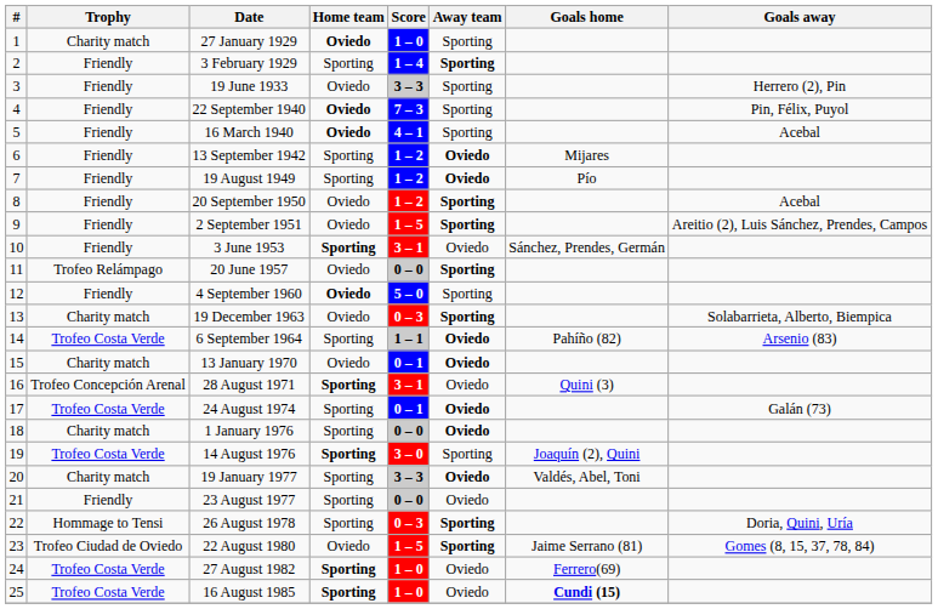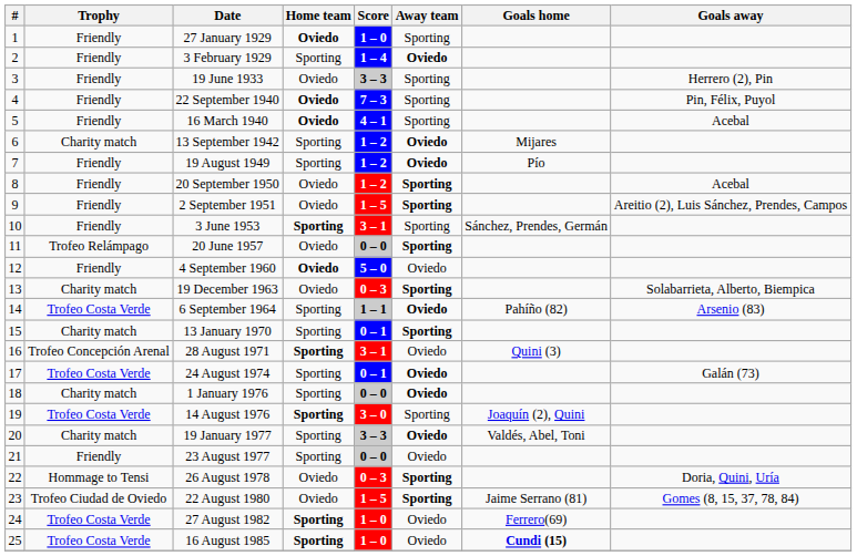 <table class="wikitable" style="text-align: center; width=25%; font-size: 11px">
 <tr>
 <th>#</th>
 <th>Trophy</th>
 <th>Date</th>
 <th>Home team</th>
 <th>Score</th>
 <th>Away team</th>
 <th>Goals home</th>
 <th>Goals away</th>
 </tr>
 <tr>
 <td>1</td>
-<td>Charity match</td>
+<td>Friendly</td>
 <td>27 January 1929</td>
 <td><strong>Oviedo</strong></td>
 <td style="color:#FFFFFF; background:#0000FF"><strong>1 – 0</strong></td>
 <td>Sporting</td>
 <td></td>
 <td></td>
 </tr>
 <tr>
 <td>2</td>
 <td>Friendly</td>
 <td>3 February 1929</td>
 <td>Sporting</td>
 <td style="color:#FFFFFF; background:#0000FF"><strong>1 – 4</strong></td>
-<td><strong>Sporting</strong></td>
+<td><strong>Oviedo</strong></td>
 <td></td>
 <td></td>
 </tr>
 <tr>
 <td>3</td>
 <td>Friendly</td>
 <td>19 June 1933</td>
 <td>Oviedo</td>
 <td style="color:#000000; background:#CCCCCC"><strong>3 – 3</strong></td>
 <td>Sporting</td>
 <td></td>
 <td>Herrero (2), Pin</td>
 </tr>
 <tr>
 <td>4</td>
 <td>Friendly</td>
 <td>22 September 1940</td>
 <td><strong>Oviedo</strong></td>
 <td style="color:#FFFFFF; background:#0000FF"><strong>7 – 3</strong></td>
 <td>Sporting</td>
 <td></td>
 <td>Pin, Félix, Puyol</td>
 </tr>
 <tr>
 <td>5</td>
 <td>Friendly</td>
 <td>16 March 1940</td>
 <td><strong>Oviedo</strong></td>
 <td style="color:#FFFFFF; background:#0000FF"><strong>4 – 1</strong></td>
 <td>Sporting</td>
 <td></td>
 <td>Acebal</td>
 </tr>
 <tr>
 <td>6</td>
-<td>Friendly</td>
+<td>Charity match</td>
 <td>13 September 1942</td>
 <td>Sporting</td>
 <td style="color:#FFFFFF; background:#0000FF"><strong>1 – 2</strong></td>
 <td><strong>Oviedo</strong></td>
 <td>Mijares</td>
 <td></td>
 </tr>
 <tr>
 <td>7</td>
 <td>Friendly</td>
 <td>19 August 1949</td>
 <td>Sporting</td>
 <td style="color:#FFFFFF; background:#0000FF"><strong>1 – 2</strong></td>
 <td><strong>Oviedo</strong></td>
 <td>Pío</td>
 <td></td>
 </tr>
 <tr>
 <td>8</td>
 <td>Friendly</td>
 <td>20 September 1950</td>
 <td>Oviedo</td>
 <td style="color:#FFFFFF; background:#FF0000"><strong>1 – 2</strong></td>
 <td><strong>Sporting</strong></td>
 <td></td>
 <td>Acebal</td>
 </tr>
 <tr>
 <td>9</td>
 <td>Friendly</td>
 <td>2 September 1951</td>
 <td>Oviedo</td>
 <td style="color:#FFFFFF; background:#FF0000"><strong>1 – 5</strong></td>
 <td><strong>Sporting</strong></td>
 <td></td>
 <td>Areitio (2), Luis Sánchez, Prendes, Campos</td>
 </tr>
 <tr>
 <td>10</td>
 <td>Friendly</td>
 <td>3 June 1953</td>
 <td><strong>Sporting</strong></td>
 <td style="color:#FFFFFF; background:#FF0000"><strong>3 – 1</strong></td>
-<td>Oviedo</td>
+<td>Sporting</td>
 <td>Sánchez, Prendes, Germán</td>
 <td></td>
 </tr>
 <tr>
 <td>11</td>
 <td>Trofeo Relámpago</td>
 <td>20 June 1957</td>
 <td>Oviedo</td>
 <td style="color:#000000; background:#CCCCCC"><strong>0 – 0</strong></td>
 <td><strong>Sporting</strong></td>
 <td></td>
 <td></td>
 </tr>
 <tr>
 <td>12</td>
 <td>Friendly</td>
 <td>4 September 1960</td>
 <td><strong>Oviedo</strong></td>
 <td style="color:#FFFFFF; background:#0000FF"><strong>5 – 0</strong></td>
-<td>Sporting</td>
+<td>Oviedo</td>
 <td></td>
 <td></td>
 </tr>
 <tr>
 <td>13</td>
 <td>Charity match</td>
 <td>19 December 1963</td>
 <td>Oviedo</td>
 <td style="color:#FFFFFF; background:#FF0000"><strong>0 – 3</strong></td>
 <td><strong>Sporting</strong></td>
 <td></td>
 <td>Solabarrieta, Alberto, Biempica</td>
 </tr>
 <tr>
 <td>14</td>
 <td><a href='#'>Trofeo Costa Verde</a></td>
 <td>6 September 1964</td>
 <td>Sporting</td>
 <td style="color:#000000; background:#CCCCCC"><strong>1 – 1</strong></td>
 <td><strong>Oviedo</strong></td>
 <td>Pahíño (82)</td>
 <td><a href='#'>Arsenio</a> (83)</td>
 </tr>
 <tr>
 <td>15</td>
 <td>Charity match</td>
 <td>13 January 1970</td>
-<td>Oviedo</td>
+<td>Sporting</td>
 <td style="color:#FFFFFF; background:#0000FF"><strong>0 – 1</strong></td>
-<td><strong>Oviedo</strong></td>
+<td><strong>Sporting</strong></td>
 <td></td>
 <td></td>
 </tr>
 <tr>
 <td>16</td>
 <td>Trofeo Concepción Arenal</td>
 <td>28 August 1971</td>
 <td><strong>Sporting</strong></td>
 <td style="color:#FFFFFF; background:#FF0000"><strong>3 – 1</strong></td>
 <td>Oviedo</td>
 <td><a href='#'>Quini</a> (3)</td>
 <td></td>
 </tr>
 <tr>
 <td>17</td>
 <td><a href='#'>Trofeo Costa Verde</a></td>
 <td>24 August 1974</td>
 <td>Sporting</td>
 <td style="color:#FFFFFF; background:#0000FF"><strong>0 – 1</strong></td>
 <td><strong>Oviedo</strong></td>
 <td></td>
 <td>Galán (73)</td>
 </tr>
 <tr>
 <td>18</td>
 <td>Charity match</td>
 <td>1 January 1976</td>
 <td>Sporting</td>
 <td style="color:#000000; background:#CCCCCC"><strong>0 – 0</strong></td>
 <td><strong>Oviedo</strong></td>
 <td></td>
 <td></td>
 </tr>
 <tr>
 <td>19</td>
 <td><a href='#'>Trofeo Costa Verde</a></td>
 <td>14 August 1976</td>
 <td><strong>Sporting</strong></td>
 <td style="color:#FFFFFF; background:#FF0000"><strong>3 – 0</strong></td>
 <td>Sporting</td>
 <td><a href='#'>Joaquín</a> (2), <a href='#'>Quini</a></td>
 <td></td>
 </tr>
 <tr>
 <td>20</td>
 <td>Charity match</td>
 <td>19 January 1977</td>
 <td>Sporting</td>
 <td style="color:#000000; background:#CCCCCC"><strong>3 – 3</strong></td>
 <td><strong>Oviedo</strong></td>
 <td>Valdés, Abel, Toni</td>
 <td></td>
 </tr>
 <tr>
 <td>21</td>
 <td>Friendly</td>
 <td>23 August 1977</td>
 <td>Sporting</td>
 <td style="color:#000000; background:#CCCCCC"><strong>0 – 0</strong></td>
 <td>Oviedo</td>
 <td></td>
 <td></td>
 </tr>
 <tr>
 <td>22</td>
 <td>Hommage to Tensi</td>
 <td>26 August 1978</td>
-<td>Sporting</td>
+<td>Oviedo</td>
 <td style="color:#FFFFFF; background:#FF0000"><strong>0 – 3</strong></td>
 <td><strong>Sporting</strong></td>
 <td></td>
 <td>Doria, <a href='#'>Quini</a>, <a href='#'>Uría</a></td>
 </tr>
 <tr>
 <td>23</td>
 <td>Trofeo Ciudad de Oviedo</td>
 <td>22 August 1980</td>
 <td>Oviedo</td>
 <td style="color:#FFFFFF; background:#FF0000"><strong>1 – 5</strong></td>
 <td><strong>Sporting</strong></td>
 <td>Jaime Serrano (81)</td>
 <td><a href='#'>Gomes</a> (8, 15, 37, 78, 84)</td>
 </tr>
 <tr>
 <td>24</td>
 <td><a href='#'>Trofeo Costa Verde</a></td>
 <td>27 August 1982</td>
 <td><strong>Sporting</strong></td>
 <td style="color:#FFFFFF; background:#FF0000"><strong>1 – 0</strong></td>
 <td>Oviedo</td>
 <td><a href='#'>Ferrero</a>(69)</td>
 <td></td>
 </tr>
 <tr>
 <td>25</td>
 <td><a href='#'>Trofeo Costa Verde</a></td>
 <td>16 August 1985</td>
 <td><strong>Sporting</strong></td>
 <td style="color:#FFFFFF; background:#FF0000"><strong>1 – 0</strong></td>
 <td>Oviedo</td>
 <td><strong><a href='#'>Cundi</a> (15)</strong></td>
 <td></td>
 </tr>
 <tr>
 </tr>
 </table>
